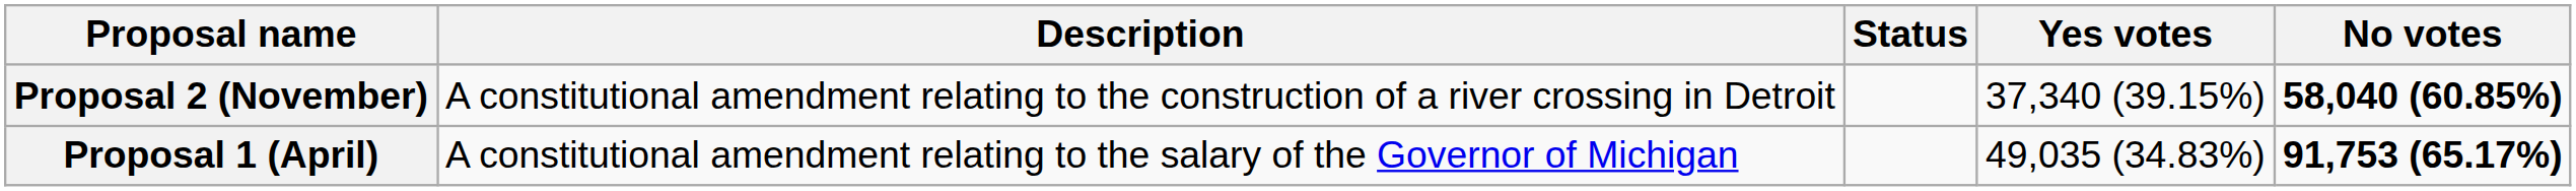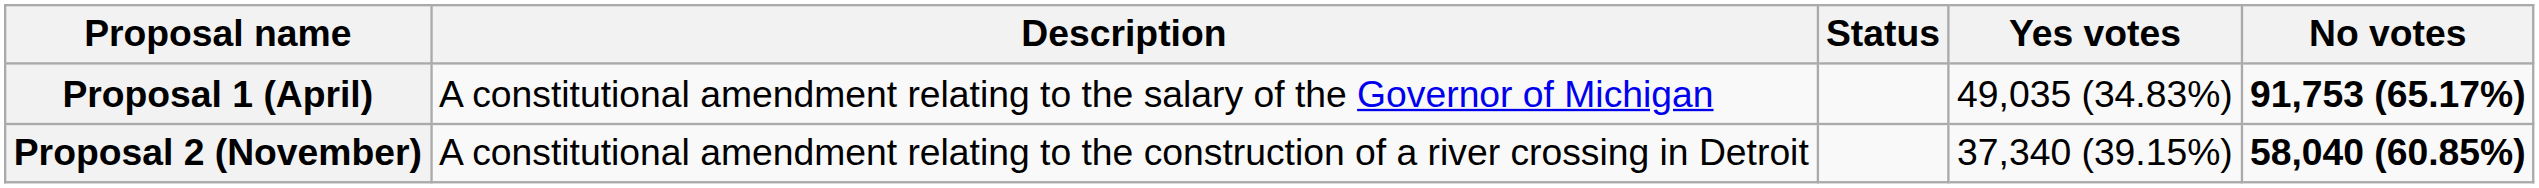 <table class="wikitable sortable plainrowheaders">
 <tr>
 <th scope="col">Proposal name</th>
 <th class="unsortable" scope="col">Description</th>
 <th scope="col">Status</th>
 <th scope="col">Yes votes</th>
 <th scope="col">No votes</th>
 </tr>
 <tr>
+<th scope="row">Proposal 1 (April)</th>
+<td>A constitutional amendment relating to the salary of the <a href='#'>Governor of Michigan</a></td>
+<td></td>
+<td>49,035 (34.83%)</td>
+<td><strong>91,753 (65.17%)</strong></td>
+</tr>
+<tr>
 <th scope="row">Proposal 2 (November)</th>
 <td>A constitutional amendment relating to the construction of a river crossing in Detroit</td>
 <td></td>
 <td>37,340 (39.15%)</td>
 <td><strong>58,040 (60.85%)</strong></td>
 </tr>
-<tr>
-<th scope="row">Proposal 1 (April)</th>
-<td>A constitutional amendment relating to the salary of the <a href='#'>Governor of Michigan</a></td>
-<td></td>
-<td>49,035 (34.83%)</td>
-<td><strong>91,753 (65.17%)</strong></td>
-</tr>
 </table>
